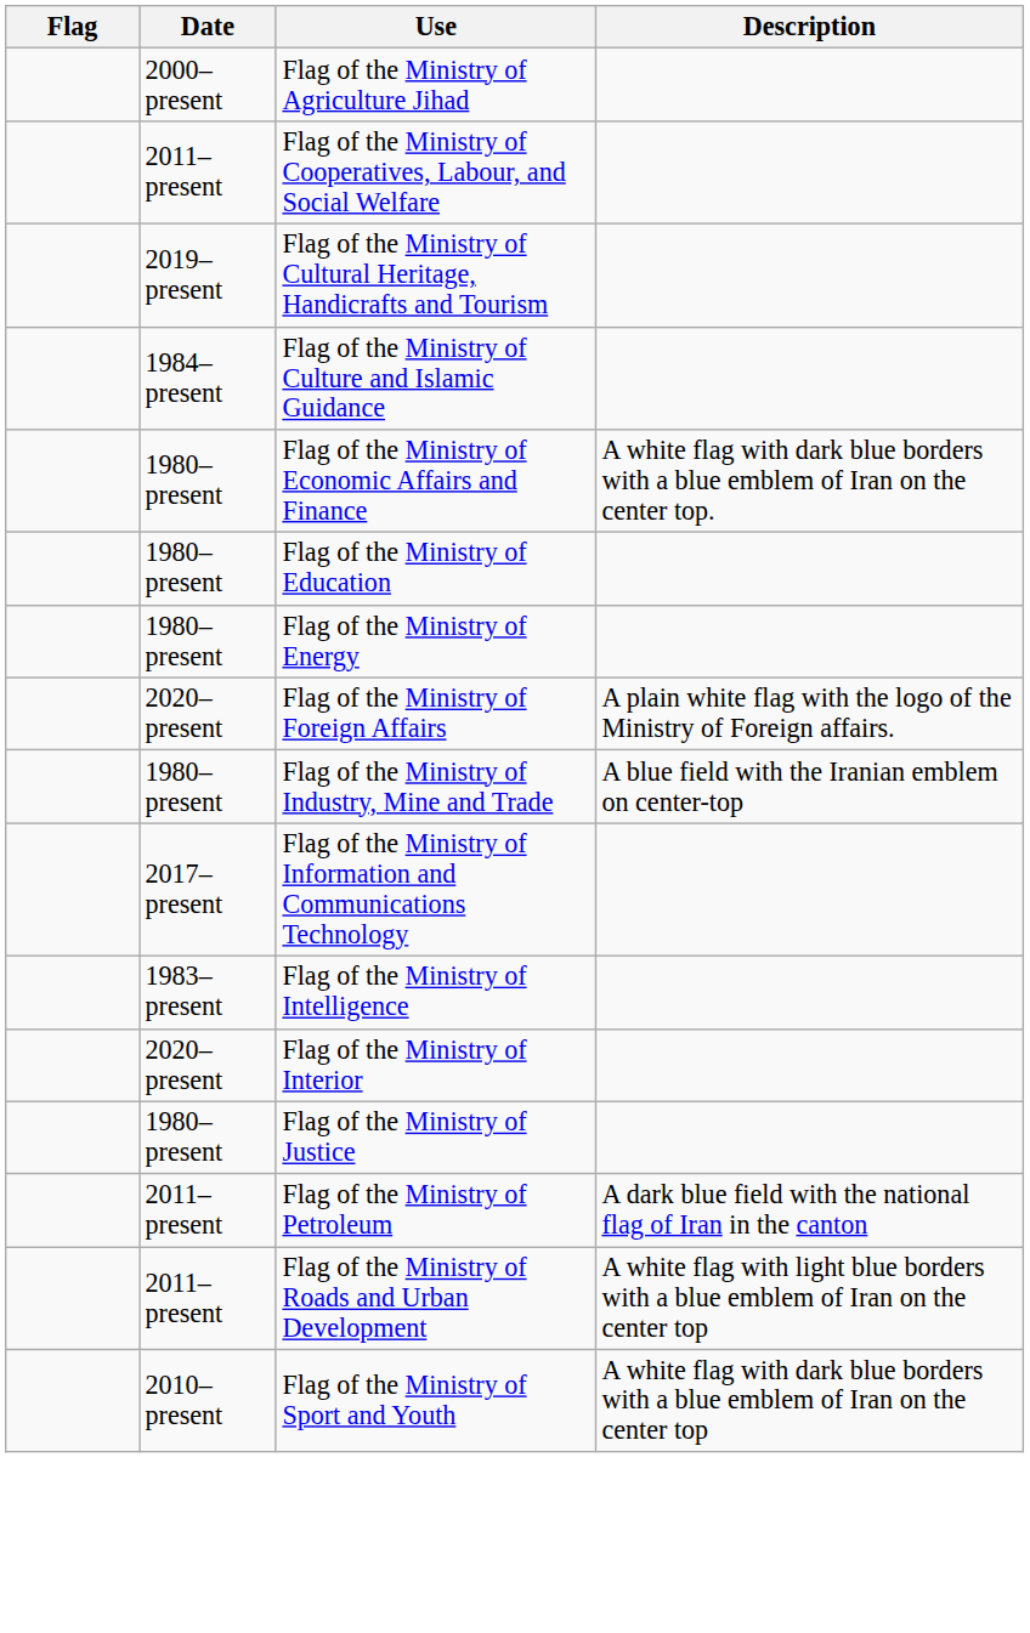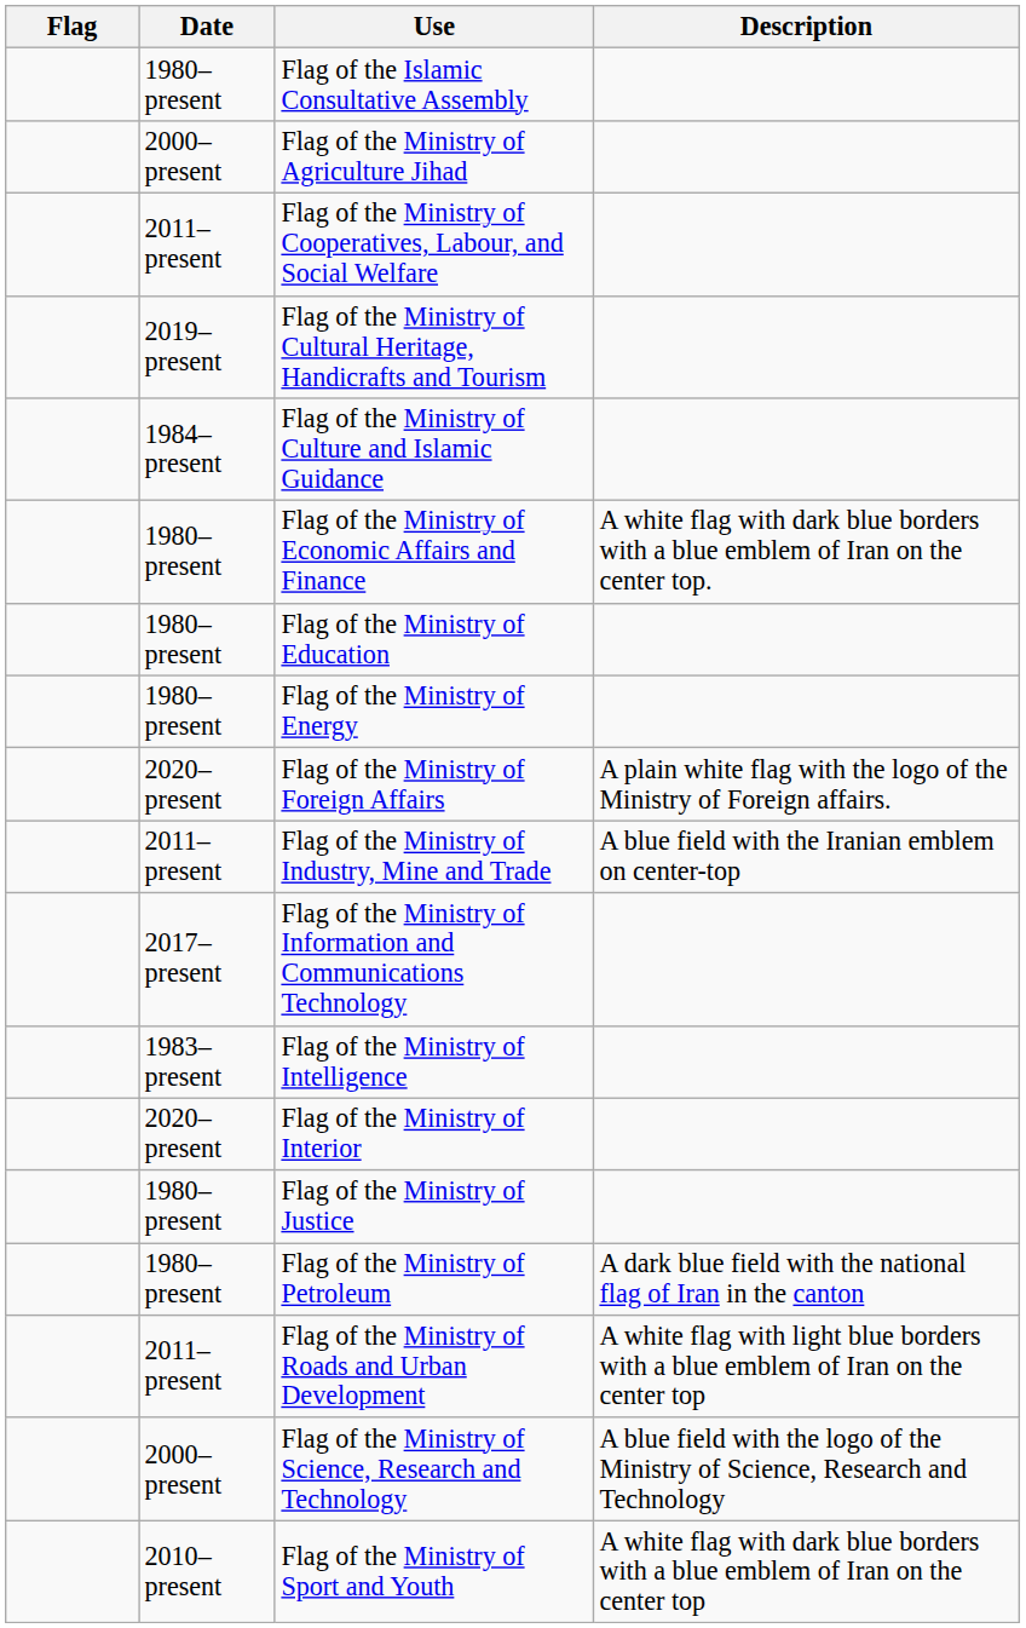 <table class="wikitable" style="background:#f9f9f9">
 <tr>
 <th width="110">Flag</th>
 <th width="100">Date</th>
 <th width="250">Use</th>
 <th width="400">Description</th>
+</tr>
+<tr>
+<td></td>
+<td>1980–present</td>
+<td>Flag of the <a href='#'>Islamic Consultative Assembly</a></td>
+<td></td>
 </tr>
 <tr>
 <td></td>
 <td>2000–present</td>
 <td>Flag of the <a href='#'>Ministry of Agriculture Jihad</a></td>
 <td></td>
 </tr>
 <tr>
 <td></td>
 <td>2011–present</td>
 <td>Flag of the <a href='#'>Ministry of Cooperatives, Labour, and Social Welfare</a></td>
 <td></td>
 </tr>
 <tr>
 <td></td>
 <td>2019–present</td>
 <td>Flag of the <a href='#'>Ministry of Cultural Heritage, Handicrafts and Tourism</a></td>
 <td></td>
 </tr>
 <tr>
 <td></td>
 <td>1984–present</td>
 <td>Flag of the <a href='#'>Ministry of Culture and Islamic Guidance</a></td>
 <td></td>
 </tr>
 <tr>
 <td></td>
 <td>1980–present</td>
 <td>Flag of the <a href='#'>Ministry of Economic Affairs and Finance</a></td>
 <td>A white flag with dark blue borders with a blue emblem of Iran on the center top.</td>
 </tr>
 <tr>
 <td></td>
 <td>1980–present</td>
 <td>Flag of the <a href='#'>Ministry of Education</a></td>
 <td></td>
 </tr>
 <tr>
 <td></td>
 <td>1980–present</td>
 <td>Flag of the <a href='#'>Ministry of Energy</a></td>
 <td></td>
 </tr>
 <tr>
 <td></td>
 <td>2020–present</td>
 <td>Flag of the <a href='#'>Ministry of Foreign Affairs</a></td>
 <td>A plain white flag with the logo of the Ministry of Foreign affairs.</td>
 </tr>
 <tr>
 <td></td>
-<td>1980–present</td>
+<td>2011–present</td>
 <td>Flag of the <a href='#'>Ministry of Industry, Mine and Trade</a></td>
 <td>A blue field with the Iranian emblem on center-top</td>
 </tr>
 <tr>
 <td></td>
 <td>2017–present</td>
 <td>Flag of the <a href='#'>Ministry of Information and Communications Technology</a></td>
 <td></td>
 </tr>
 <tr>
 <td></td>
 <td>1983–present</td>
 <td>Flag of the <a href='#'>Ministry of Intelligence</a></td>
 <td></td>
 </tr>
 <tr>
 <td></td>
 <td>2020–present</td>
 <td>Flag of the <a href='#'>Ministry of Interior</a></td>
 <td></td>
 </tr>
 <tr>
 <td></td>
 <td>1980–present</td>
 <td>Flag of the <a href='#'>Ministry of Justice</a></td>
 <td></td>
 </tr>
 <tr>
 <td></td>
-<td>2011–present</td>
+<td>1980–present</td>
 <td>Flag of the <a href='#'>Ministry of Petroleum</a></td>
 <td>A dark blue field with the national <a href='#'>flag of Iran</a> in the <a href='#'>canton</a></td>
 </tr>
 <tr>
 <td></td>
 <td>2011–present</td>
 <td>Flag of the <a href='#'>Ministry of Roads and Urban Development</a></td>
 <td>A white flag with light blue borders with a blue emblem of Iran on the center top</td>
 </tr>
 <tr>
 <td></td>
+<td>2000–present</td>
+<td>Flag of the <a href='#'>Ministry of Science, Research and Technology</a></td>
+<td>A blue field with the logo of the Ministry of Science, Research and Technology</td>
+</tr>
+<tr>
+<td></td>
 <td>2010–present</td>
 <td>Flag of the <a href='#'>Ministry of Sport and Youth</a></td>
 <td>A white flag with dark blue borders with a blue emblem of Iran on the center top</td>
 </tr>
 </table>
